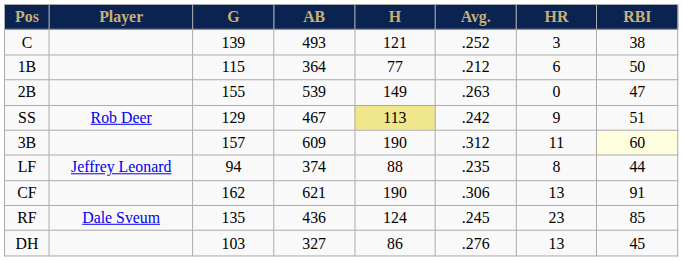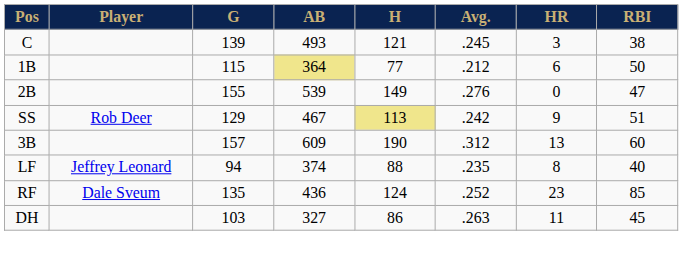 <table class="wikitable sortable">
 <tr>
 <th style="background:#0a2351;color:#c9b074;" width="5%">Pos</th>
 <th style="background:#0a2351;color:#c9b074;" width="16%">Player</th>
 <th style="background:#0a2351;color:#c9b074;" width="9%">G</th>
 <th style="background:#0a2351;color:#c9b074;" width="9%">AB</th>
 <th style="background:#0a2351;color:#c9b074;" width="9%">H</th>
 <th style="background:#0a2351;color:#c9b074;" width="9%">Avg.</th>
 <th style="background:#0a2351;color:#c9b074;" width="9%">HR</th>
 <th style="background:#0a2351;color:#c9b074;" width="9%">RBI</th>
 </tr>
 <tr align="center">
 <td>C</td>
 <td></td>
 <td>139</td>
 <td>493</td>
 <td>121</td>
-<td>.252</td>
+<td>.245</td>
 <td>3</td>
 <td>38</td>
 </tr>
 <tr align="center">
 <td>1B</td>
 <td></td>
 <td>115</td>
-<td>364</td>
+<td style="background: khaki;">364</td>
 <td>77</td>
 <td>.212</td>
 <td>6</td>
 <td>50</td>
 </tr>
 <tr align="center">
 <td>2B</td>
 <td></td>
 <td>155</td>
 <td>539</td>
 <td>149</td>
-<td>.263</td>
+<td>.276</td>
 <td>0</td>
 <td>47</td>
 </tr>
 <tr align="center">
 <td>SS</td>
 <td><a href='#'>Rob Deer</a></td>
 <td>129</td>
 <td>467</td>
 <td style="background: khaki;">113</td>
 <td>.242</td>
 <td>9</td>
 <td>51</td>
 </tr>
 <tr align="center">
 <td>3B</td>
 <td></td>
 <td>157</td>
 <td>609</td>
 <td>190</td>
 <td>.312</td>
-<td>11</td>
-<td style="background: lightyellow;">60</td>
+<td>13</td>
+<td>60</td>
 </tr>
 <tr align="center">
 <td>LF</td>
 <td><a href='#'>Jeffrey Leonard</a></td>
 <td>94</td>
 <td>374</td>
 <td>88</td>
 <td>.235</td>
 <td>8</td>
-<td>44</td>
-</tr>
-<tr align="center">
-<td>CF</td>
-<td></td>
-<td>162</td>
-<td>621</td>
-<td>190</td>
-<td>.306</td>
-<td>13</td>
-<td>91</td>
+<td>40</td>
 </tr>
 <tr align="center">
 <td>RF</td>
 <td><a href='#'>Dale Sveum</a></td>
 <td>135</td>
 <td>436</td>
 <td>124</td>
-<td>.245</td>
+<td>.252</td>
 <td>23</td>
 <td>85</td>
 </tr>
 <tr align="center">
 <td>DH</td>
 <td></td>
 <td>103</td>
 <td>327</td>
 <td>86</td>
-<td>.276</td>
-<td>13</td>
+<td>.263</td>
+<td>11</td>
 <td>45</td>
 </tr>
 </table>
